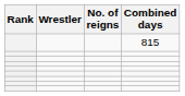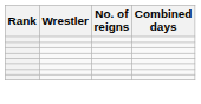 <table class="wikitable">
 <tr>
 <th>Rank</th>
 <th>Wrestler</th>
 <th>No. of<br>reigns</th>
 <th>Combined<br>days</th>
-</tr>
-<tr>
-<th></th>
-<td></td>
-<td align=center></td>
-<td align=center>815</td>
 </tr>
 <tr>
 <th></th>
 <td></td>
 <td align=center></td>
 <td align=center></td>
 </tr>
 <tr>
 <th></th>
 <td></td>
 <td align=center></td>
 <td align=center></td>
 </tr>
 <tr>
 <th></th>
 <td></td>
 <td align=center></td>
 <td align=center></td>
 </tr>
 <tr>
 <th></th>
 <td></td>
 <td align=center></td>
 <td align=center></td>
 </tr>
 <tr>
 <th></th>
 <td></td>
 <td align=center></td>
 <td align=center></td>
 </tr>
 <tr>
 <th></th>
 <td></td>
 <td align=center></td>
 <td align=center></td>
 </tr>
 <tr>
 <th></th>
 <td></td>
 <td align=center></td>
 <td align=center></td>
 </tr>
 <tr>
 <th></th>
 <td></td>
 <td align=center></td>
 <td align=center></td>
 </tr>
 </table>
